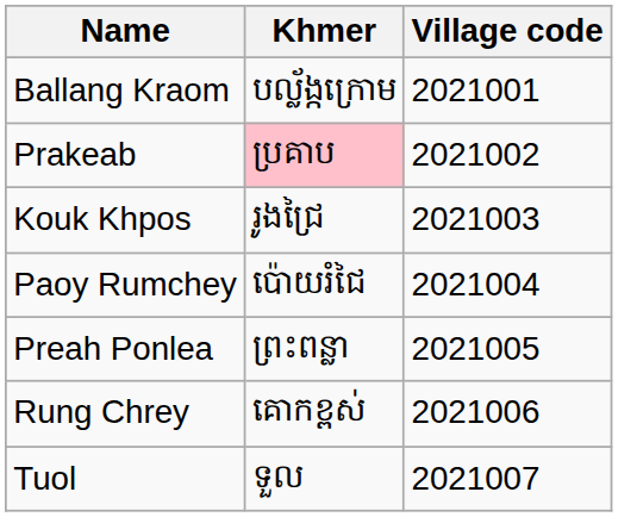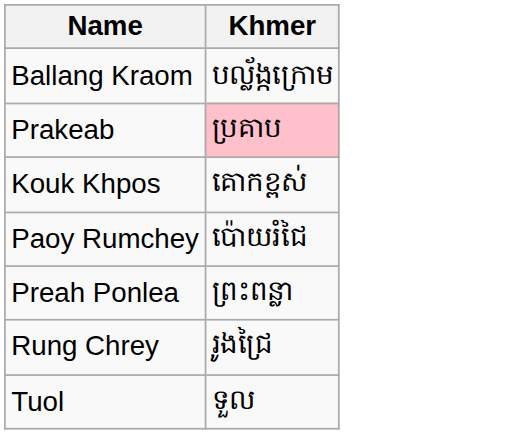 <table class="wikitable sortable">
 <tr>
 <th>Name</th>
 <th>Khmer</th>
-<th>Village code</th>
 </tr>
 <tr>
 <td>Ballang Kraom</td>
 <td>បល្ល័ង្កក្រោម</td>
-<td>2021001</td>
 </tr>
 <tr>
 <td>Prakeab</td>
 <td style="background: pink;">ប្រគាប</td>
-<td>2021002</td>
 </tr>
 <tr>
 <td>Kouk Khpos</td>
-<td>រូងជ្រៃ</td>
-<td>2021003</td>
+<td>គោកខ្ពស់</td>
 </tr>
 <tr>
 <td>Paoy Rumchey</td>
 <td>ប៉ោយរំជៃ</td>
-<td>2021004</td>
 </tr>
 <tr>
 <td>Preah Ponlea</td>
 <td>ព្រះពន្លា</td>
-<td>2021005</td>
 </tr>
 <tr>
 <td>Rung Chrey</td>
-<td>គោកខ្ពស់</td>
-<td>2021006</td>
+<td>រូងជ្រៃ</td>
 </tr>
 <tr>
 <td>Tuol</td>
 <td>ទួល</td>
-<td>2021007</td>
 </tr>
 </table>
